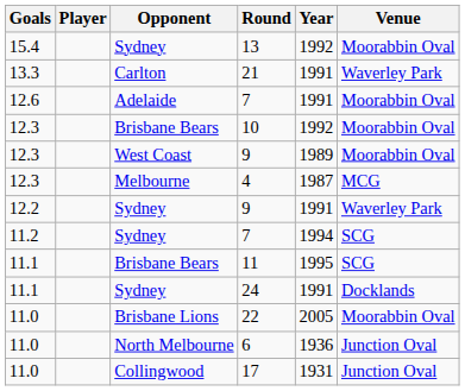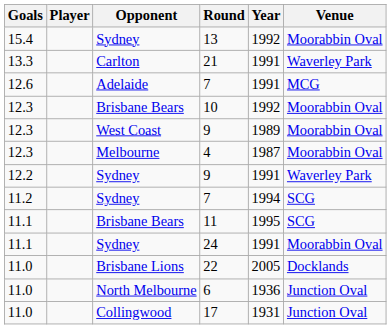 <table class="wikitable sortable">
 <tr>
 <th><strong>Goals</strong></th>
 <th><strong>Player</strong></th>
 <th><strong>Opponent</strong></th>
 <th>Round</th>
 <th>Year</th>
 <th>Venue</th>
 </tr>
 <tr>
 <td>15.4</td>
 <td></td>
 <td><a href='#'>Sydney</a></td>
 <td>13</td>
 <td>1992</td>
 <td><a href='#'>Moorabbin Oval</a></td>
 </tr>
 <tr>
 <td>13.3</td>
 <td></td>
 <td><a href='#'>Carlton</a></td>
 <td>21</td>
 <td>1991</td>
 <td><a href='#'>Waverley Park</a></td>
 </tr>
 <tr>
 <td>12.6</td>
 <td></td>
 <td><a href='#'>Adelaide</a></td>
 <td>7</td>
 <td>1991</td>
-<td><a href='#'>Moorabbin Oval</a></td>
+<td><a href='#'>MCG</a></td>
 </tr>
 <tr>
 <td>12.3</td>
 <td></td>
 <td><a href='#'>Brisbane Bears</a></td>
 <td>10</td>
 <td>1992</td>
 <td><a href='#'>Moorabbin Oval</a></td>
 </tr>
 <tr>
 <td>12.3</td>
 <td></td>
 <td><a href='#'>West Coast</a></td>
 <td>9</td>
 <td>1989</td>
 <td><a href='#'>Moorabbin Oval</a></td>
 </tr>
 <tr>
 <td>12.3</td>
 <td></td>
 <td><a href='#'>Melbourne</a></td>
 <td>4</td>
 <td>1987</td>
-<td><a href='#'>MCG</a></td>
+<td><a href='#'>Moorabbin Oval</a></td>
 </tr>
 <tr>
 <td>12.2</td>
 <td></td>
 <td><a href='#'>Sydney</a></td>
 <td>9</td>
 <td>1991</td>
 <td><a href='#'>Waverley Park</a></td>
 </tr>
 <tr>
 <td>11.2</td>
 <td></td>
 <td><a href='#'>Sydney</a></td>
 <td>7</td>
 <td>1994</td>
 <td><a href='#'>SCG</a></td>
 </tr>
 <tr>
 <td>11.1</td>
 <td></td>
 <td><a href='#'>Brisbane Bears</a></td>
 <td>11</td>
 <td>1995</td>
 <td><a href='#'>SCG</a></td>
 </tr>
 <tr>
 <td>11.1</td>
 <td></td>
 <td><a href='#'>Sydney</a></td>
 <td>24</td>
 <td>1991</td>
-<td><a href='#'>Docklands</a></td>
+<td><a href='#'>Moorabbin Oval</a></td>
 </tr>
 <tr>
 <td>11.0</td>
 <td></td>
 <td><a href='#'>Brisbane Lions</a></td>
 <td>22</td>
 <td>2005</td>
-<td><a href='#'>Moorabbin Oval</a></td>
+<td><a href='#'>Docklands</a></td>
 </tr>
 <tr>
 <td>11.0</td>
 <td></td>
 <td><a href='#'>North Melbourne</a></td>
 <td>6</td>
 <td>1936</td>
 <td><a href='#'>Junction Oval</a></td>
 </tr>
 <tr>
 <td>11.0</td>
 <td></td>
 <td><a href='#'>Collingwood</a></td>
 <td>17</td>
 <td>1931</td>
 <td><a href='#'>Junction Oval</a></td>
 </tr>
 </table>
